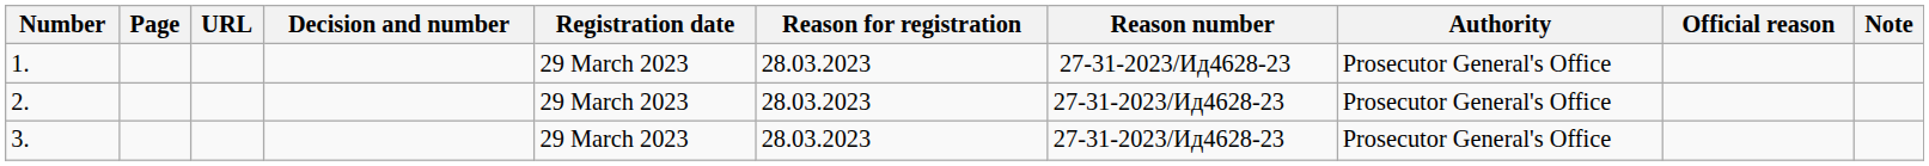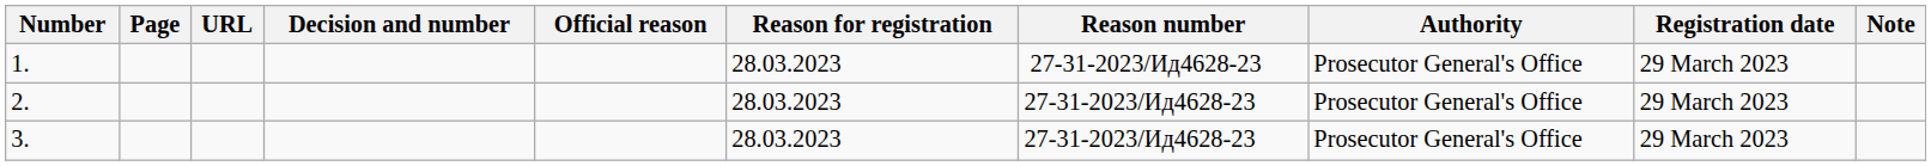 <table class="wikitable sortable" width="100%" style="text-align:left;">
 <tr>
 <th>Number</th>
 <th>Page</th>
 <th>URL</th>
 <th>Decision and number</th>
-<th>Registration date</th>
+<th>Official reason</th>
 <th>Reason for registration</th>
 <th>Reason number</th>
 <th>Authority</th>
-<th>Official reason</th>
+<th>Registration date</th>
 <th>Note</th>
 </tr>
 <tr>
 <td>1.</td>
 <td></td>
 <td></td>
 <td></td>
-<td>29 March 2023</td>
+<td></td>
 <td>28.03.2023</td>
 <td> 27-31-2023/Ид4628-23</td>
 <td>Prosecutor General's Office</td>
-<td></td>
+<td>29 March 2023</td>
 <td></td>
 </tr>
 <tr>
 <td>2.</td>
 <td></td>
 <td></td>
 <td></td>
-<td>29 March 2023</td>
+<td></td>
 <td>28.03.2023</td>
 <td>27-31-2023/Ид4628-23</td>
 <td>Prosecutor General's Office</td>
-<td></td>
+<td>29 March 2023</td>
 <td></td>
 </tr>
 <tr>
 <td>3.</td>
 <td></td>
 <td></td>
 <td></td>
-<td>29 March 2023</td>
+<td></td>
 <td>28.03.2023</td>
 <td>27-31-2023/Ид4628-23</td>
 <td>Prosecutor General's Office</td>
-<td></td>
+<td>29 March 2023</td>
 <td></td>
 </tr>
 </table>
